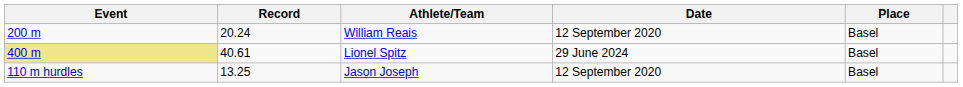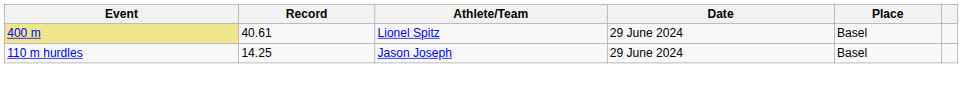 <table class="wikitable" style="font-size:98%; width: 98%;">
 <tr>
 <th>Event</th>
 <th>Record</th>
 <th>Athlete/Team</th>
 <th>Date</th>
 <th>Place</th>
 <th></th>
-</tr>
-<tr>
-<td><a href='#'>200 m</a></td>
-<td>20.24 </td>
-<td><a href='#'>William Reais</a></td>
-<td>12 September 2020</td>
-<td>Basel</td>
-<td></td>
 </tr>
 <tr>
 <td style="background: khaki;"><a href='#'>400 m</a></td>
 <td>40.61</td>
 <td><a href='#'>Lionel Spitz</a></td>
 <td>29 June 2024</td>
 <td>Basel</td>
 <td></td>
 </tr>
 <tr>
 <td><a href='#'>110 m hurdles</a></td>
-<td>13.25 </td>
+<td>14.25 </td>
 <td><a href='#'>Jason Joseph</a></td>
-<td>12 September 2020</td>
+<td>29 June 2024</td>
 <td>Basel</td>
 <td></td>
 </tr>
 </table>
